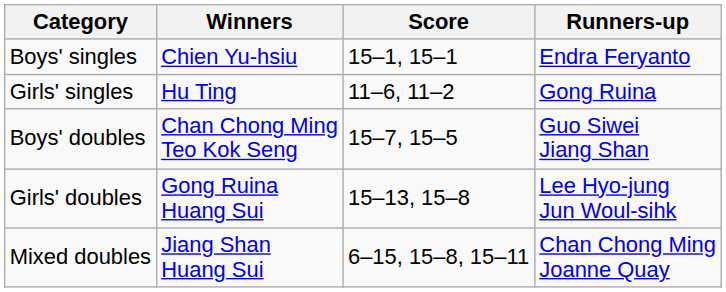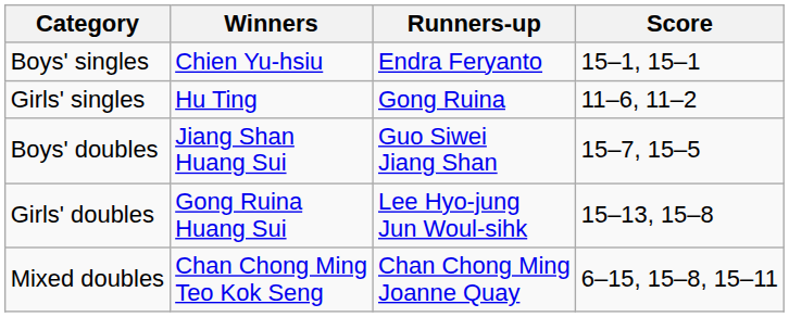 <table class=wikitable>
 <tr>
 <th>Category</th>
 <th>Winners</th>
+<th>Runners-up</th>
 <th>Score</th>
-<th>Runners-up</th>
 </tr>
 <tr>
 <td>Boys' singles</td>
 <td> <a href='#'>Chien Yu-hsiu</a></td>
+<td> <a href='#'>Endra Feryanto</a></td>
 <td>15–1, 15–1</td>
-<td> <a href='#'>Endra Feryanto</a></td>
 </tr>
 <tr>
 <td>Girls' singles</td>
 <td> <a href='#'>Hu Ting</a></td>
+<td> <a href='#'>Gong Ruina</a></td>
 <td>11–6, 11–2</td>
-<td> <a href='#'>Gong Ruina</a></td>
 </tr>
 <tr>
 <td>Boys' doubles</td>
-<td> <a href='#'>Chan Chong Ming</a> <br>  <a href='#'>Teo Kok Seng</a></td>
+<td> <a href='#'>Jiang Shan</a> <br>  <a href='#'>Huang Sui</a></td>
+<td> <a href='#'>Guo Siwei</a> <br>  <a href='#'>Jiang Shan</a></td>
 <td>15–7, 15–5</td>
-<td> <a href='#'>Guo Siwei</a> <br>  <a href='#'>Jiang Shan</a></td>
 </tr>
 <tr>
 <td>Girls' doubles</td>
 <td> <a href='#'>Gong Ruina</a> <br>  <a href='#'>Huang Sui</a></td>
+<td> <a href='#'>Lee Hyo-jung</a> <br>  <a href='#'>Jun Woul-sihk</a></td>
 <td>15–13, 15–8</td>
-<td> <a href='#'>Lee Hyo-jung</a> <br>  <a href='#'>Jun Woul-sihk</a></td>
 </tr>
 <tr>
 <td>Mixed doubles</td>
-<td> <a href='#'>Jiang Shan</a> <br>  <a href='#'>Huang Sui</a></td>
+<td> <a href='#'>Chan Chong Ming</a> <br>  <a href='#'>Teo Kok Seng</a></td>
+<td> <a href='#'>Chan Chong Ming</a> <br>  <a href='#'>Joanne Quay</a></td>
 <td>6–15, 15–8, 15–11</td>
-<td> <a href='#'>Chan Chong Ming</a> <br>  <a href='#'>Joanne Quay</a></td>
 </tr>
 </table>
